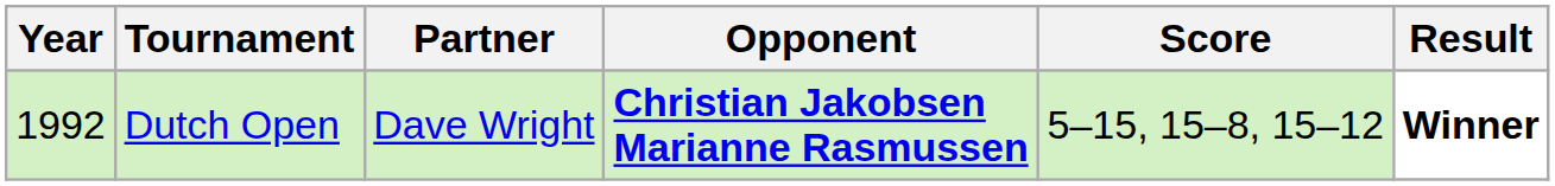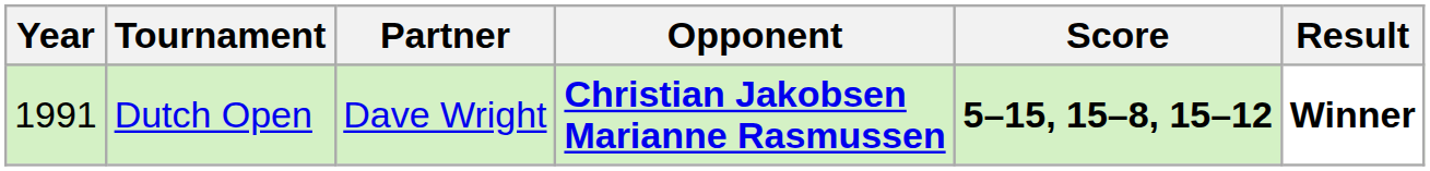 <table class="sortable wikitable" style="font-size: 90%;">
 <tr>
 <th>Year</th>
 <th>Tournament</th>
 <th>Partner</th>
 <th>Opponent</th>
 <th>Score</th>
 <th>Result</th>
 </tr>
 <tr style="background:#D4F1C5">
-<td align="center">1992</td>
+<td align="center">1991</td>
 <td align="left"><a href='#'>Dutch Open</a></td>
 <td align="left"> <a href='#'>Dave Wright</a></td>
 <td align="left"><strong> <a href='#'>Christian Jakobsen</a><br> <a href='#'>Marianne Rasmussen</a></strong></td>
-<td align="left">5–15, 15–8, 15–12</td>
+<td align="left"><strong>5–15, 15–8, 15–12</strong></td>
 <td style="text-align:left; background:white"> <strong>Winner</strong></td>
 </tr>
 </table>
